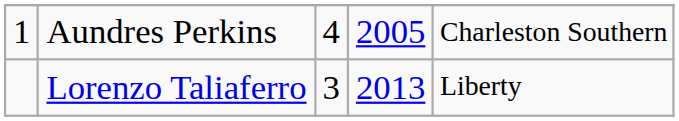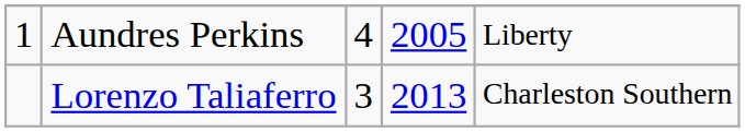 <table class="wikitable">
 <tr>
 </tr>
 <tr>
 <td>1</td>
 <td>Aundres Perkins</td>
 <td>4</td>
 <td><a href='#'>2005</a></td>
-<td style="font-size:80%;">Charleston Southern</td>
+<td style="font-size:80%;">Liberty</td>
 </tr>
 <tr>
 <td></td>
 <td><a href='#'>Lorenzo Taliaferro</a></td>
 <td>3</td>
 <td><a href='#'>2013</a></td>
-<td style="font-size:80%;">Liberty</td>
+<td style="font-size:80%;">Charleston Southern</td>
 </tr>
 </table>
